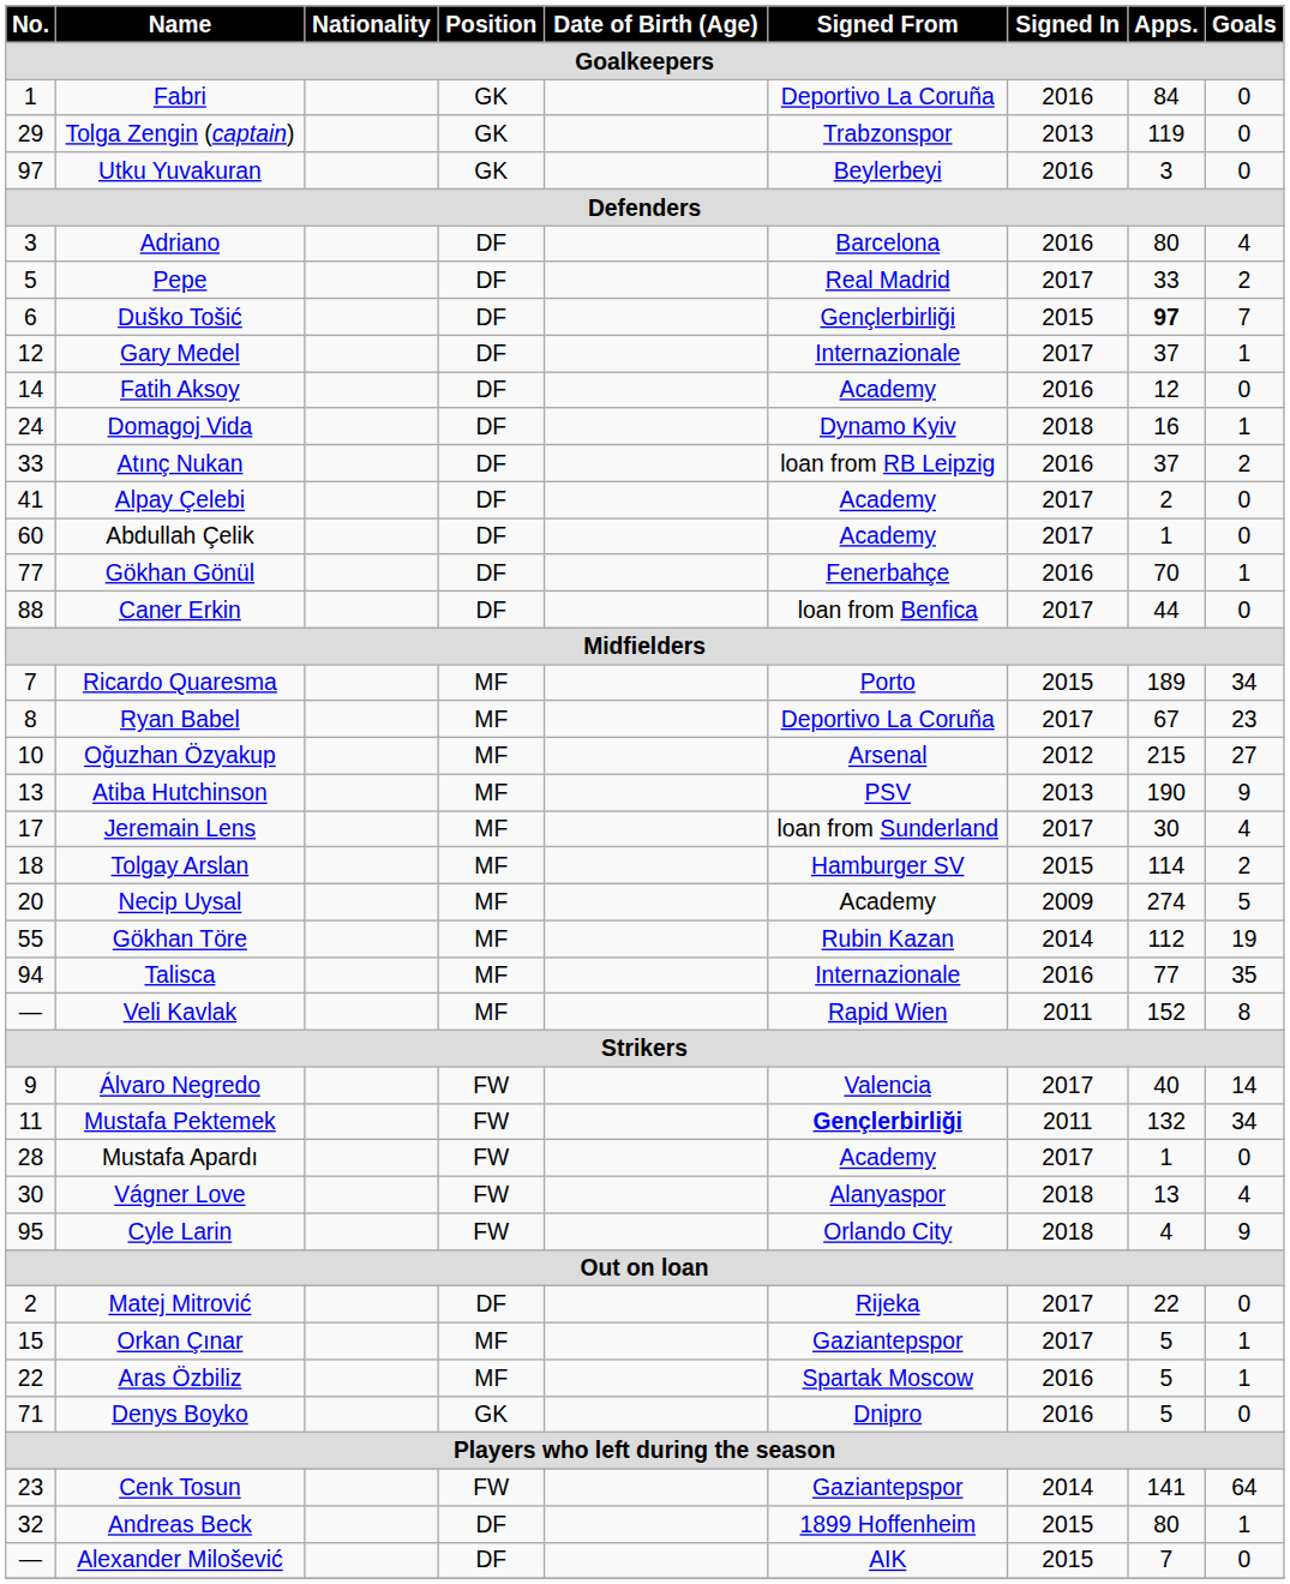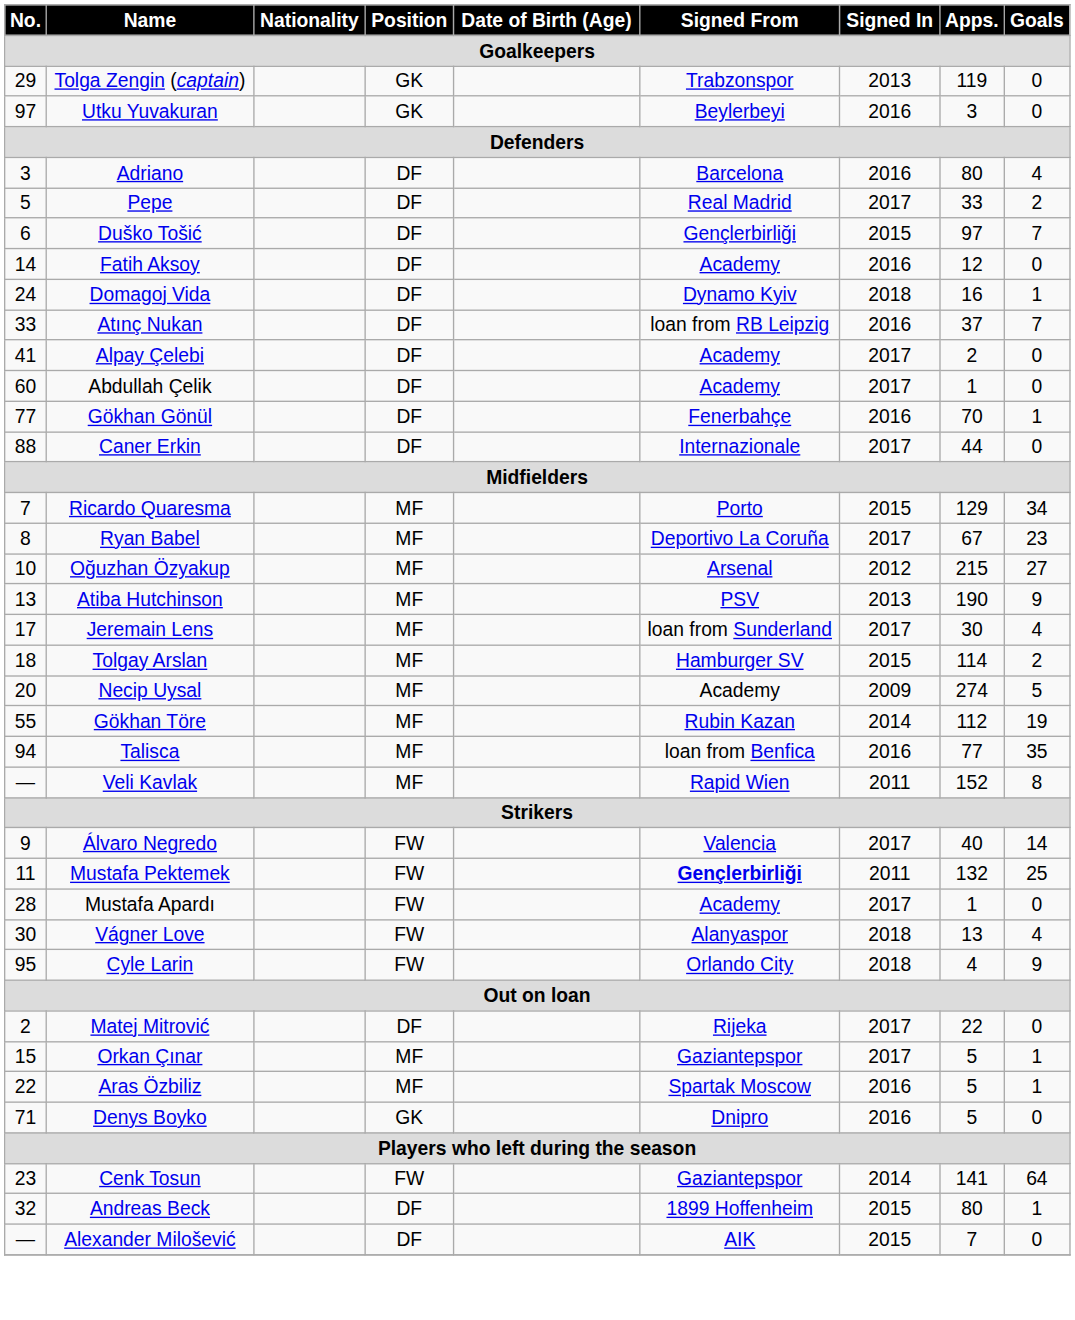 <table class="wikitable" style="text-align:center; font-size:90%; width:90%;">
 <tr>
 <th style="background:#000000; color:white; text-align:center;">No.</th>
 <th style="background:#000000; color:white; text-align:center;">Name</th>
 <th style="background:#000000; color:white; text-align:center;">Nationality</th>
 <th style="background:#000000; color:white; text-align:center;">Position</th>
 <th style="background:#000000; color:white; text-align:center;">Date of Birth (Age)</th>
 <th style="background:#000000; color:white; text-align:center;">Signed From</th>
 <th style="background:#000000; color:white; text-align:center;">Signed In</th>
 <th style="background:#000000; color:white; text-align:center;">Apps.</th>
 <th style="background:#000000; color:white; text-align:center;">Goals</th>
 </tr>
 <tr>
 <th colspan="9" style="background:#dcdcdc; text-align:center">Goalkeepers</th>
-</tr>
-<tr>
-<td>1</td>
-<td><a href='#'>Fabri</a></td>
-<td></td>
-<td>GK</td>
-<td></td>
-<td><a href='#'>Deportivo La Coruña</a></td>
-<td>2016</td>
-<td>84</td>
-<td>0</td>
 </tr>
 <tr>
 <td>29</td>
 <td><a href='#'>Tolga Zengin</a> (<em><a href='#'>captain</a></em>)</td>
 <td></td>
 <td>GK</td>
 <td></td>
 <td><a href='#'>Trabzonspor</a></td>
 <td>2013</td>
 <td>119</td>
 <td>0</td>
 </tr>
 <tr>
 <td>97</td>
 <td><a href='#'>Utku Yuvakuran</a></td>
 <td></td>
 <td>GK</td>
 <td></td>
 <td><a href='#'>Beylerbeyi</a></td>
 <td>2016</td>
 <td>3</td>
 <td>0</td>
 </tr>
 <tr>
 <th colspan="9" style="background:#dcdcdc; text-align:center">Defenders</th>
 </tr>
 <tr>
 <td>3</td>
 <td><a href='#'>Adriano</a></td>
 <td></td>
 <td>DF</td>
 <td></td>
 <td><a href='#'>Barcelona</a></td>
 <td>2016</td>
 <td>80</td>
 <td>4</td>
 </tr>
 <tr>
 <td>5</td>
 <td><a href='#'>Pepe</a></td>
 <td></td>
 <td>DF</td>
 <td></td>
 <td><a href='#'>Real Madrid</a></td>
 <td>2017</td>
 <td>33</td>
 <td>2</td>
 </tr>
 <tr>
 <td>6</td>
 <td><a href='#'>Duško Tošić</a></td>
 <td></td>
 <td>DF</td>
 <td></td>
 <td><a href='#'>Gençlerbirliği</a></td>
 <td>2015</td>
-<td><strong>97</strong></td>
+<td>97</td>
 <td>7</td>
-</tr>
-<tr>
-<td>12</td>
-<td><a href='#'>Gary Medel</a></td>
-<td></td>
-<td>DF</td>
-<td></td>
-<td><a href='#'>Internazionale</a></td>
-<td>2017</td>
-<td>37</td>
-<td>1</td>
 </tr>
 <tr>
 <td>14</td>
 <td><a href='#'>Fatih Aksoy</a></td>
 <td></td>
 <td>DF</td>
 <td></td>
 <td><a href='#'>Academy</a></td>
 <td>2016</td>
 <td>12</td>
 <td>0</td>
 </tr>
 <tr>
 <td>24</td>
 <td><a href='#'>Domagoj Vida</a></td>
 <td></td>
 <td>DF</td>
 <td></td>
 <td><a href='#'>Dynamo Kyiv</a></td>
 <td>2018</td>
 <td>16</td>
 <td>1</td>
 </tr>
 <tr>
 <td>33</td>
 <td><a href='#'>Atınç Nukan</a></td>
 <td></td>
 <td>DF</td>
 <td></td>
 <td>loan from <a href='#'>RB Leipzig</a></td>
 <td>2016</td>
 <td>37</td>
-<td>2</td>
+<td>7</td>
 </tr>
 <tr>
 <td>41</td>
 <td><a href='#'>Alpay Çelebi</a></td>
 <td></td>
 <td>DF</td>
 <td></td>
 <td><a href='#'>Academy</a></td>
 <td>2017</td>
 <td>2</td>
 <td>0</td>
 </tr>
 <tr>
 <td>60</td>
 <td>Abdullah Çelik</td>
 <td></td>
 <td>DF</td>
 <td></td>
 <td><a href='#'>Academy</a></td>
 <td>2017</td>
 <td>1</td>
 <td>0</td>
 </tr>
 <tr>
 <td>77</td>
 <td><a href='#'>Gökhan Gönül</a></td>
 <td></td>
 <td>DF</td>
 <td></td>
 <td><a href='#'>Fenerbahçe</a></td>
 <td>2016</td>
 <td>70</td>
 <td>1</td>
 </tr>
 <tr>
 <td>88</td>
 <td><a href='#'>Caner Erkin</a></td>
 <td></td>
 <td>DF</td>
 <td></td>
-<td>loan from <a href='#'>Benfica</a></td>
+<td><a href='#'>Internazionale</a></td>
 <td>2017</td>
 <td>44</td>
 <td>0</td>
 </tr>
 <tr>
 <th colspan="9" style="background:#dcdcdc; text-align:center">Midfielders</th>
 </tr>
 <tr>
 <td>7</td>
 <td><a href='#'>Ricardo Quaresma</a></td>
 <td></td>
 <td>MF</td>
 <td></td>
 <td><a href='#'>Porto</a></td>
 <td>2015</td>
-<td>189</td>
+<td>129</td>
 <td>34</td>
 </tr>
 <tr>
 <td>8</td>
 <td><a href='#'>Ryan Babel</a></td>
 <td></td>
 <td>MF</td>
 <td></td>
 <td><a href='#'>Deportivo La Coruña</a></td>
 <td>2017</td>
 <td>67</td>
 <td>23</td>
 </tr>
 <tr>
 <td>10</td>
 <td><a href='#'>Oğuzhan Özyakup</a></td>
 <td></td>
 <td>MF</td>
 <td></td>
 <td><a href='#'>Arsenal</a></td>
 <td>2012</td>
 <td>215</td>
 <td>27</td>
 </tr>
 <tr>
 <td>13</td>
 <td><a href='#'>Atiba Hutchinson</a></td>
 <td></td>
 <td>MF</td>
 <td></td>
 <td><a href='#'>PSV</a></td>
 <td>2013</td>
 <td>190</td>
 <td>9</td>
 </tr>
 <tr>
 <td>17</td>
 <td><a href='#'>Jeremain Lens</a></td>
 <td></td>
 <td>MF</td>
 <td></td>
 <td>loan from <a href='#'>Sunderland</a></td>
 <td>2017</td>
 <td>30</td>
 <td>4</td>
 </tr>
 <tr>
 <td>18</td>
 <td><a href='#'>Tolgay Arslan</a></td>
 <td></td>
 <td>MF</td>
 <td></td>
 <td><a href='#'>Hamburger SV</a></td>
 <td>2015</td>
 <td>114</td>
 <td>2<br></td>
 </tr>
 <tr>
 <td>20</td>
 <td><a href='#'>Necip Uysal</a></td>
 <td></td>
 <td>MF</td>
 <td></td>
 <td>Academy</td>
 <td>2009</td>
 <td>274</td>
 <td>5</td>
 </tr>
 <tr>
 <td>55</td>
 <td><a href='#'>Gökhan Töre</a></td>
 <td></td>
 <td>MF</td>
 <td></td>
 <td><a href='#'>Rubin Kazan</a></td>
 <td>2014</td>
 <td>112</td>
 <td>19<br></td>
 </tr>
 <tr>
 <td>94</td>
 <td><a href='#'>Talisca</a></td>
 <td></td>
 <td>MF</td>
 <td></td>
-<td><a href='#'>Internazionale</a></td>
+<td>loan from <a href='#'>Benfica</a></td>
 <td>2016</td>
 <td>77</td>
 <td>35</td>
 </tr>
 <tr>
 <td>—</td>
 <td><a href='#'>Veli Kavlak</a></td>
 <td></td>
 <td>MF</td>
 <td></td>
 <td><a href='#'>Rapid Wien</a></td>
 <td>2011</td>
 <td>152</td>
 <td>8</td>
 </tr>
 <tr>
 <th colspan="9" style="background:#dcdcdc; text-align:center">Strikers</th>
 </tr>
 <tr>
 <td>9</td>
 <td><a href='#'>Álvaro Negredo</a></td>
 <td></td>
 <td>FW</td>
 <td></td>
 <td><a href='#'>Valencia</a></td>
 <td>2017</td>
 <td>40</td>
 <td>14</td>
 </tr>
 <tr>
 <td>11</td>
 <td><a href='#'>Mustafa Pektemek</a></td>
 <td></td>
 <td>FW</td>
 <td></td>
 <td><strong><a href='#'>Gençlerbirliği</a></strong></td>
 <td>2011</td>
 <td>132</td>
-<td>34</td>
+<td>25</td>
 </tr>
 <tr>
 <td>28</td>
 <td>Mustafa Apardı</td>
 <td></td>
 <td>FW</td>
 <td></td>
 <td><a href='#'>Academy</a></td>
 <td>2017</td>
 <td>1</td>
 <td>0</td>
 </tr>
 <tr>
 <td>30</td>
 <td><a href='#'>Vágner Love</a></td>
 <td></td>
 <td>FW</td>
 <td></td>
 <td><a href='#'>Alanyaspor</a></td>
 <td>2018</td>
 <td>13</td>
 <td>4</td>
 </tr>
 <tr>
 <td>95</td>
 <td><a href='#'>Cyle Larin</a></td>
 <td></td>
 <td>FW</td>
 <td></td>
 <td><a href='#'>Orlando City</a></td>
 <td>2018</td>
 <td>4</td>
 <td>9</td>
 </tr>
 <tr>
 <th colspan="9" style="background:#dcdcdc; text-align:center">Out on loan</th>
 </tr>
 <tr>
 <td>2</td>
 <td><a href='#'>Matej Mitrović</a></td>
 <td></td>
 <td>DF</td>
 <td></td>
 <td><a href='#'>Rijeka</a></td>
 <td>2017</td>
 <td>22</td>
 <td>0</td>
 </tr>
 <tr>
 <td>15</td>
 <td><a href='#'>Orkan Çınar</a></td>
 <td></td>
 <td>MF</td>
 <td></td>
 <td><a href='#'>Gaziantepspor</a></td>
 <td>2017</td>
 <td>5</td>
 <td>1</td>
 </tr>
 <tr>
 <td>22</td>
 <td><a href='#'>Aras Özbiliz</a></td>
 <td></td>
 <td>MF</td>
 <td></td>
 <td><a href='#'>Spartak Moscow</a></td>
 <td>2016</td>
 <td>5</td>
 <td>1</td>
 </tr>
 <tr>
 <td>71</td>
 <td><a href='#'>Denys Boyko</a></td>
 <td></td>
 <td>GK</td>
 <td></td>
 <td><a href='#'>Dnipro</a></td>
 <td>2016</td>
 <td>5</td>
 <td>0</td>
 </tr>
 <tr>
 <th colspan="9" style="background:#dcdcdc; text-align:center">Players who left during the season</th>
 </tr>
 <tr>
 <td>23</td>
 <td><a href='#'>Cenk Tosun</a></td>
 <td></td>
 <td>FW</td>
 <td></td>
 <td><a href='#'>Gaziantepspor</a></td>
 <td>2014</td>
 <td>141</td>
 <td>64</td>
 </tr>
 <tr>
 <td>32</td>
 <td><a href='#'>Andreas Beck</a></td>
 <td></td>
 <td>DF</td>
 <td></td>
 <td><a href='#'>1899 Hoffenheim</a></td>
 <td>2015</td>
 <td>80</td>
 <td>1</td>
 </tr>
 <tr>
 <td>—</td>
 <td><a href='#'>Alexander Milošević</a></td>
 <td></td>
 <td>DF</td>
 <td></td>
 <td><a href='#'>AIK</a></td>
 <td>2015</td>
 <td>7</td>
 <td>0</td>
 </tr>
 <tr>
 </tr>
 </table>
